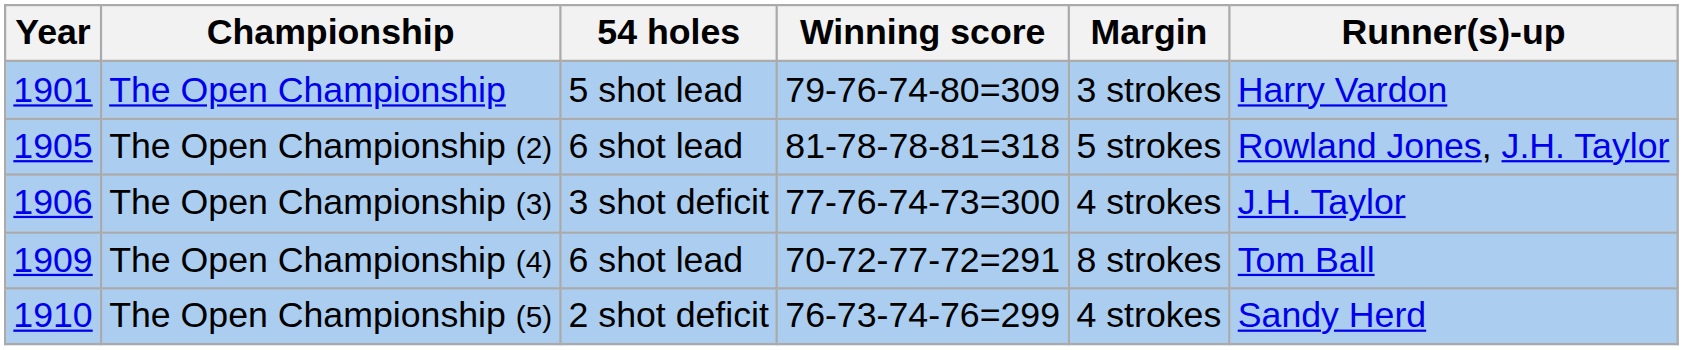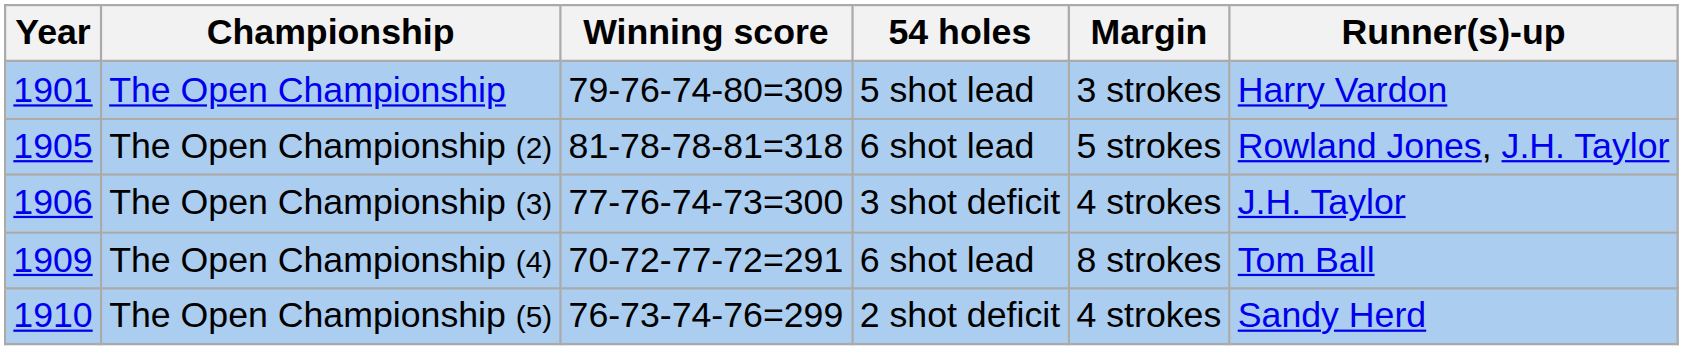 <table class="sortable wikitable">
 <tr>
 <th>Year</th>
 <th>Championship</th>
+<th>Winning score</th>
 <th>54 holes</th>
-<th>Winning score</th>
 <th>Margin</th>
 <th>Runner(s)-up</th>
 </tr>
 <tr style="background:#ABCDEF;">
 <td align=center><a href='#'>1901</a></td>
 <td><a href='#'>The Open Championship</a></td>
+<td>79-76-74-80=309</td>
 <td>5 shot lead</td>
-<td>79-76-74-80=309</td>
 <td>3 strokes</td>
 <td> <a href='#'>Harry Vardon</a></td>
 </tr>
 <tr style="background:#ABCDEF;">
 <td align=center><a href='#'>1905</a></td>
 <td>The Open Championship <small> (2)</small></td>
+<td>81-78-78-81=318</td>
 <td>6 shot lead</td>
-<td>81-78-78-81=318</td>
 <td>5 strokes</td>
 <td> <a href='#'>Rowland Jones</a>,  <a href='#'>J.H. Taylor</a></td>
 </tr>
 <tr style="background:#ABCDEF;">
 <td align=center><a href='#'>1906</a></td>
 <td>The Open Championship <small> (3)</small></td>
+<td>77-76-74-73=300</td>
 <td>3 shot deficit</td>
-<td>77-76-74-73=300</td>
 <td>4 strokes</td>
 <td> <a href='#'>J.H. Taylor</a></td>
 </tr>
 <tr style="background:#ABCDEF;">
 <td align=center><a href='#'>1909</a></td>
 <td>The Open Championship <small> (4)</small></td>
+<td>70-72-77-72=291</td>
 <td>6 shot lead</td>
-<td>70-72-77-72=291</td>
 <td>8 strokes</td>
 <td> <a href='#'>Tom Ball</a></td>
 </tr>
 <tr style="background:#ABCDEF;">
 <td align=center><a href='#'>1910</a></td>
 <td>The Open Championship <small> (5)</small></td>
+<td>76-73-74-76=299</td>
 <td>2 shot deficit</td>
-<td>76-73-74-76=299</td>
 <td>4 strokes</td>
 <td> <a href='#'>Sandy Herd</a></td>
 </tr>
 </table>
